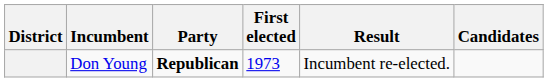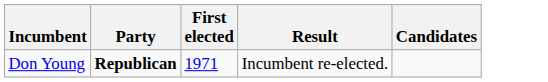 <table class=wikitable>
 <tr valign=bottom>
-<th>District</th>
 <th>Incumbent</th>
 <th>Party</th>
 <th>First<br>elected</th>
 <th>Result</th>
 <th>Candidates</th>
 </tr>
 <tr>
-<th></th>
 <td><a href='#'>Don Young</a></td>
 <td><strong>Republican</strong></td>
-<td><a href='#'>1973 </a></td>
+<td><a href='#'>1971 </a></td>
 <td>Incumbent re-elected.</td>
 <td nowrap></td>
 </tr>
 </table>
